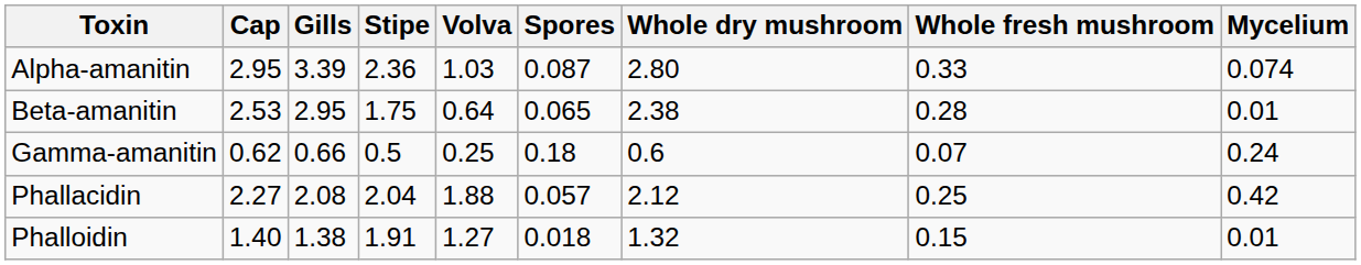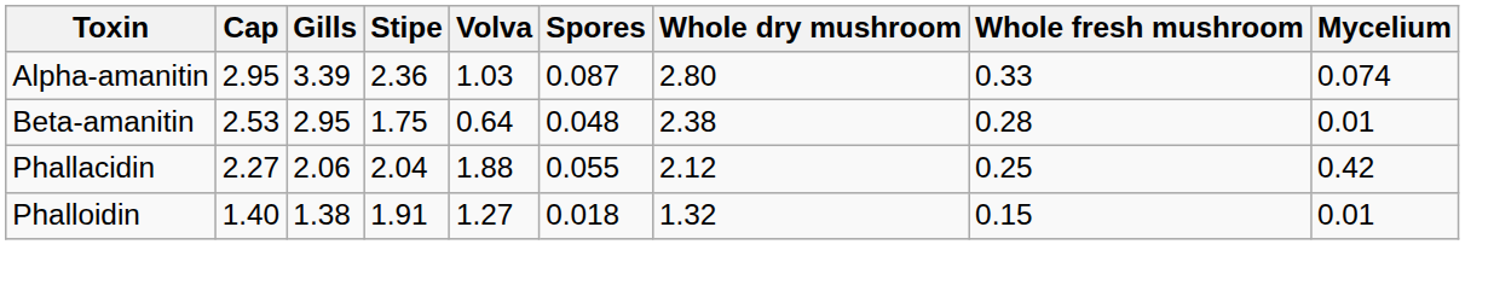 <table class="wikitable">
 <tr>
 <th>Toxin</th>
 <th>Cap</th>
 <th>Gills</th>
 <th>Stipe</th>
 <th>Volva</th>
 <th>Spores</th>
 <th>Whole dry mushroom</th>
 <th>Whole fresh mushroom</th>
 <th>Mycelium</th>
 </tr>
 <tr>
 <td>Alpha-amanitin</td>
 <td>2.95</td>
 <td>3.39</td>
 <td>2.36</td>
 <td>1.03</td>
 <td>0.087</td>
 <td>2.80</td>
 <td>0.33</td>
 <td>0.074</td>
 </tr>
 <tr>
 <td>Beta-amanitin</td>
 <td>2.53</td>
 <td>2.95</td>
 <td>1.75</td>
 <td>0.64</td>
-<td>0.065</td>
+<td>0.048</td>
 <td>2.38</td>
 <td>0.28</td>
 <td>0.01</td>
 </tr>
 <tr>
-<td>Gamma-amanitin</td>
-<td>0.62</td>
-<td>0.66</td>
-<td>0.5</td>
-<td>0.25</td>
-<td>0.18</td>
-<td>0.6</td>
-<td>0.07</td>
-<td>0.24</td>
-</tr>
-<tr>
 <td>Phallacidin</td>
 <td>2.27</td>
-<td>2.08</td>
+<td>2.06</td>
 <td>2.04</td>
 <td>1.88</td>
-<td>0.057</td>
+<td>0.055</td>
 <td>2.12</td>
 <td>0.25</td>
 <td>0.42</td>
 </tr>
 <tr>
 <td>Phalloidin</td>
 <td>1.40</td>
 <td>1.38</td>
 <td>1.91</td>
 <td>1.27</td>
 <td>0.018</td>
 <td>1.32</td>
 <td>0.15</td>
 <td>0.01</td>
 </tr>
 </table>
